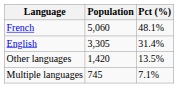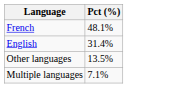 <table class="wikitable">
 <tr>
 <th>Language</th>
-<th>Population</th>
 <th>Pct (%)</th>
 </tr>
 <tr>
 <td><a href='#'>French</a></td>
-<td>5,060</td>
 <td>48.1%</td>
 </tr>
 <tr>
 <td><a href='#'>English</a></td>
-<td>3,305</td>
 <td>31.4%</td>
 </tr>
 <tr>
 <td>Other languages</td>
-<td>1,420</td>
 <td>13.5%</td>
 </tr>
 <tr>
 <td>Multiple languages</td>
-<td>745</td>
 <td>7.1%</td>
 </tr>
 </table>
